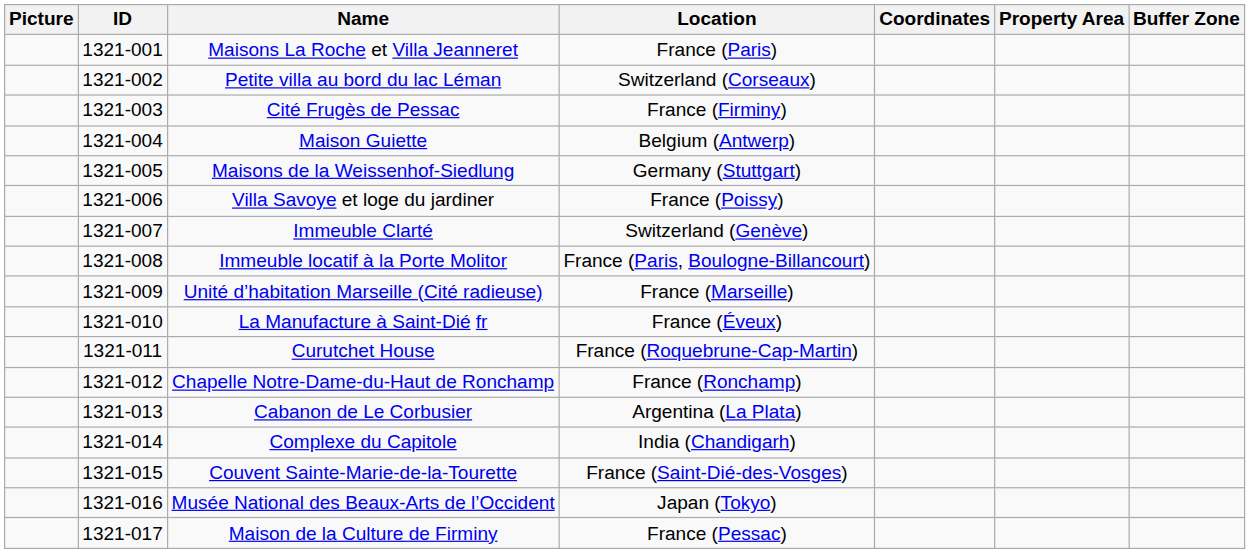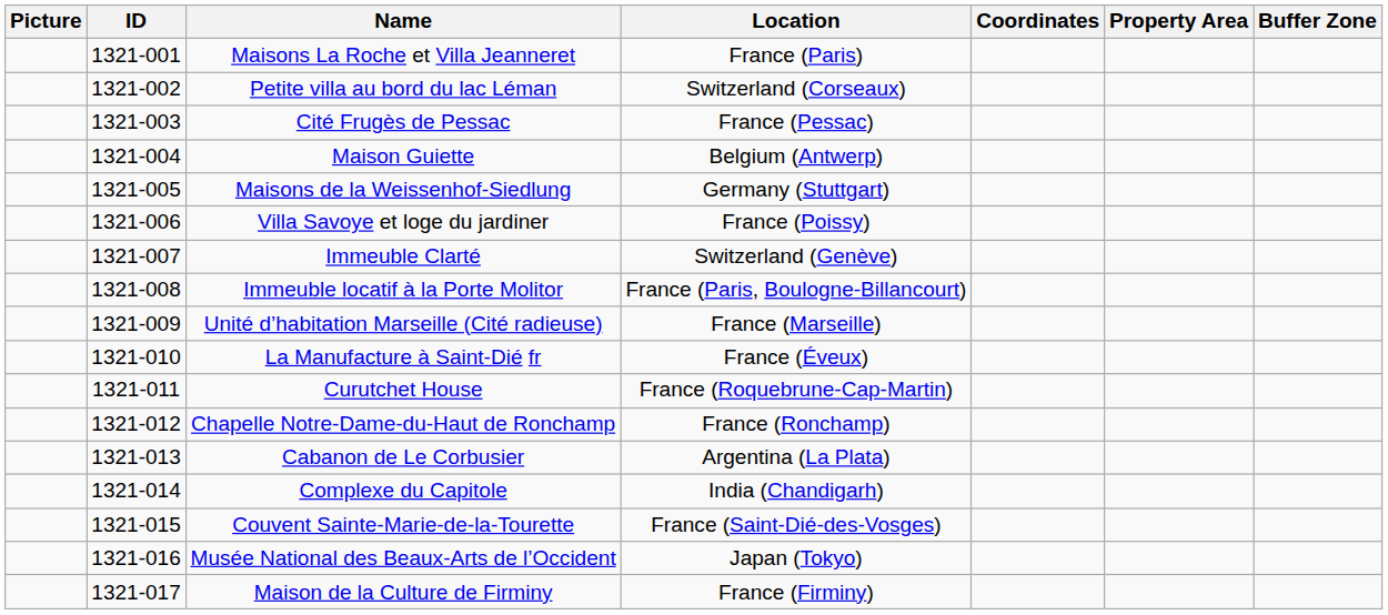 <table class="wikitable sortable" style="text-align:center">
 <tr>
 <th class="unsortable">Picture</th>
 <th>ID</th>
 <th>Name</th>
 <th>Location</th>
 <th>Coordinates</th>
 <th>Property Area</th>
 <th>Buffer Zone</th>
 </tr>
 <tr>
 <td></td>
 <td>1321-001</td>
 <td><a href='#'>Maisons La Roche</a> et <a href='#'>Villa Jeanneret</a></td>
 <td>France (<a href='#'>Paris</a>)</td>
 <td></td>
 <td></td>
 <td></td>
 </tr>
 <tr>
 <td></td>
 <td>1321-002</td>
 <td><a href='#'>Petite villa au bord du lac Léman</a></td>
 <td>Switzerland (<a href='#'>Corseaux</a>)</td>
 <td></td>
 <td></td>
 <td></td>
 </tr>
 <tr>
 <td></td>
 <td>1321-003</td>
 <td><a href='#'>Cité Frugès de Pessac</a></td>
-<td>France (<a href='#'>Firminy</a>)</td>
+<td>France (<a href='#'>Pessac</a>)</td>
 <td></td>
 <td></td>
 <td></td>
 </tr>
 <tr>
 <td></td>
 <td>1321-004</td>
 <td><a href='#'>Maison Guiette</a></td>
 <td>Belgium (<a href='#'>Antwerp</a>)</td>
 <td></td>
 <td></td>
 <td></td>
 </tr>
 <tr>
 <td></td>
 <td>1321-005</td>
 <td><a href='#'>Maisons de la Weissenhof-Siedlung</a></td>
 <td>Germany (<a href='#'>Stuttgart</a>)</td>
 <td></td>
 <td></td>
 <td></td>
 </tr>
 <tr>
 <td></td>
 <td>1321-006</td>
 <td><a href='#'>Villa Savoye</a> et loge du jardiner</td>
 <td>France (<a href='#'>Poissy</a>)</td>
 <td></td>
 <td></td>
 <td></td>
 </tr>
 <tr>
 <td></td>
 <td>1321-007</td>
 <td><a href='#'>Immeuble Clarté</a></td>
 <td>Switzerland (<a href='#'>Genève</a>)</td>
 <td></td>
 <td></td>
 <td></td>
 </tr>
 <tr>
 <td></td>
 <td>1321-008</td>
 <td><a href='#'>Immeuble locatif à la Porte Molitor</a></td>
 <td>France (<a href='#'>Paris</a>, <a href='#'>Boulogne-Billancourt</a>)</td>
 <td></td>
 <td></td>
 <td></td>
 </tr>
 <tr>
 <td></td>
 <td>1321-009</td>
 <td><a href='#'>Unité d’habitation Marseille (Cité radieuse)</a></td>
 <td>France (<a href='#'>Marseille</a>)</td>
 <td></td>
 <td></td>
 <td></td>
 </tr>
 <tr>
 <td></td>
 <td>1321-010</td>
 <td><a href='#'>La Manufacture à Saint-Dié</a> <a href='#'>fr</a></td>
 <td>France (<a href='#'>Éveux</a>)</td>
 <td></td>
 <td></td>
 <td></td>
 </tr>
 <tr>
 <td></td>
 <td>1321-011</td>
 <td><a href='#'>Curutchet House</a></td>
 <td>France (<a href='#'>Roquebrune-Cap-Martin</a>)</td>
 <td></td>
 <td></td>
 <td></td>
 </tr>
 <tr>
 <td></td>
 <td>1321-012</td>
 <td><a href='#'>Chapelle Notre-Dame-du-Haut de Ronchamp</a></td>
 <td>France (<a href='#'>Ronchamp</a>)</td>
 <td></td>
 <td></td>
 <td></td>
 </tr>
 <tr>
 <td></td>
 <td>1321-013</td>
 <td><a href='#'>Cabanon de Le Corbusier</a></td>
 <td>Argentina (<a href='#'>La Plata</a>)</td>
 <td></td>
 <td></td>
 <td></td>
 </tr>
 <tr>
 <td></td>
 <td>1321-014</td>
 <td><a href='#'>Complexe du Capitole</a></td>
 <td>India (<a href='#'>Chandigarh</a>)</td>
 <td></td>
 <td></td>
 <td></td>
 </tr>
 <tr>
 <td></td>
 <td>1321-015</td>
 <td><a href='#'>Couvent Sainte-Marie-de-la-Tourette</a></td>
 <td>France (<a href='#'>Saint-Dié-des-Vosges</a>)</td>
 <td></td>
 <td></td>
 <td></td>
 </tr>
 <tr>
 <td></td>
 <td>1321-016</td>
 <td><a href='#'>Musée National des Beaux-Arts de l’Occident</a></td>
 <td>Japan (<a href='#'>Tokyo</a>)</td>
 <td></td>
 <td></td>
 <td></td>
 </tr>
 <tr>
 <td></td>
 <td>1321-017</td>
 <td><a href='#'>Maison de la Culture de Firminy</a></td>
-<td>France (<a href='#'>Pessac</a>)</td>
+<td>France (<a href='#'>Firminy</a>)</td>
 <td></td>
 <td></td>
 <td></td>
 </tr>
 </table>
